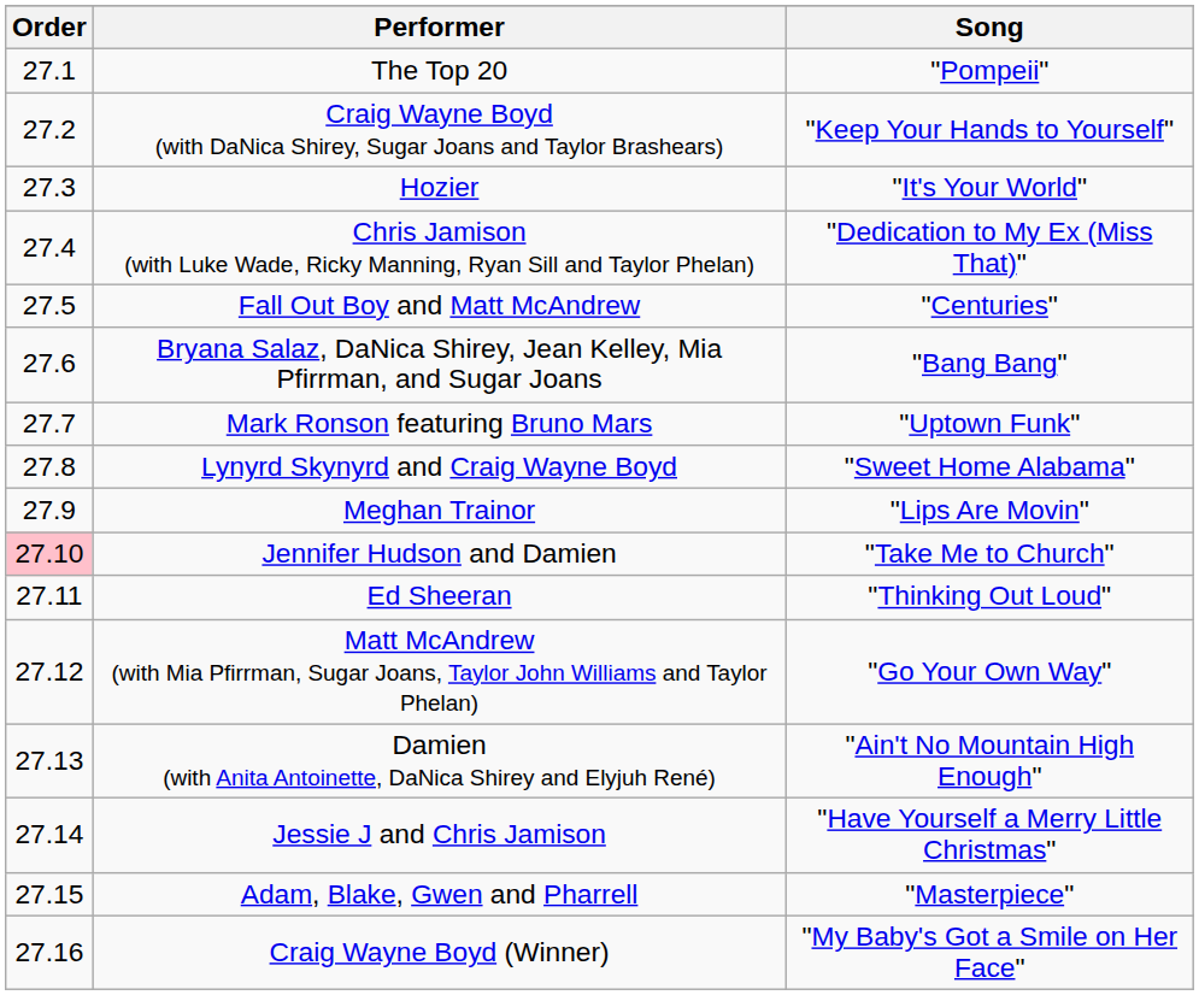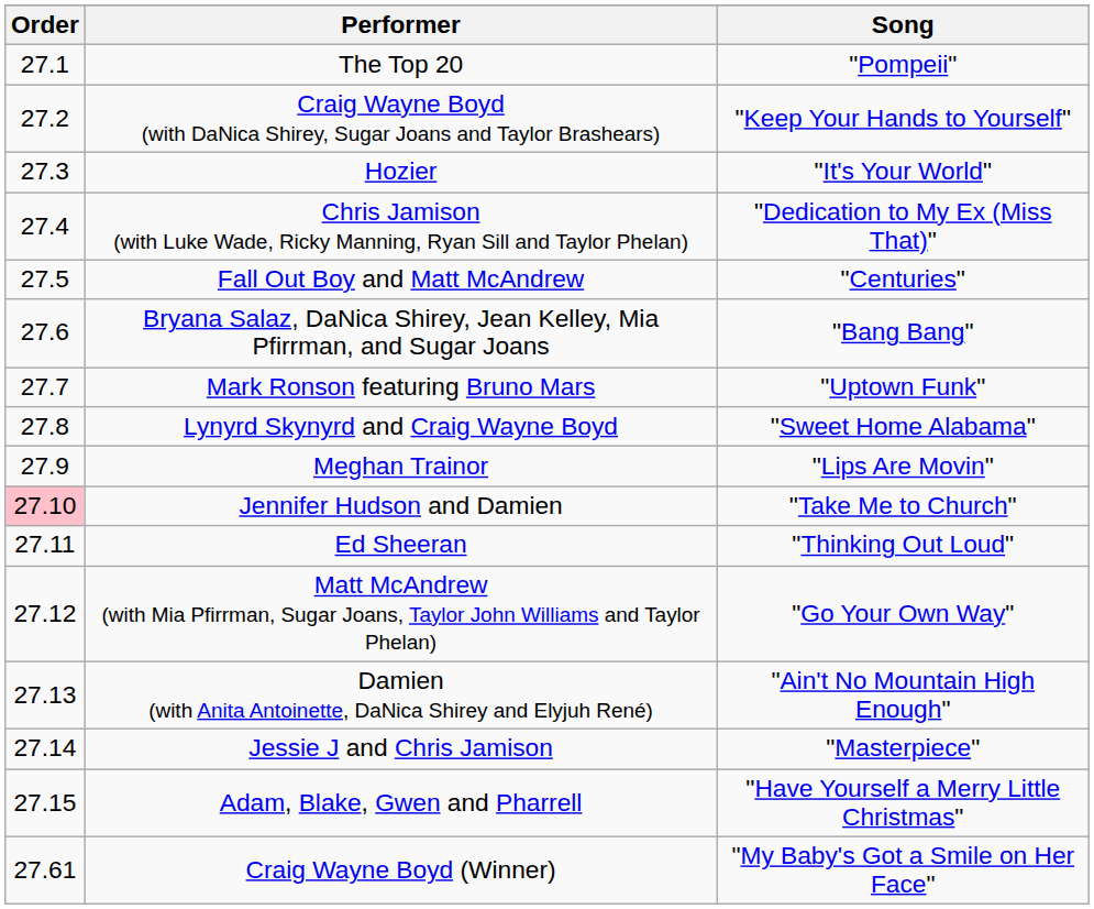 <table class="wikitable" style="text-align:center; width:55%;">
 <tr>
 </tr>
 <tr>
 <th>Order</th>
 <th>Performer</th>
 <th>Song</th>
 </tr>
 <tr>
 <td>27.1</td>
 <td>The Top 20</td>
 <td>"<a href='#'>Pompeii</a>"</td>
 </tr>
 <tr>
 <td>27.2</td>
 <td><a href='#'>Craig Wayne Boyd</a> <br><small>(with DaNica Shirey, Sugar Joans and Taylor Brashears)</small></td>
 <td>"<a href='#'>Keep Your Hands to Yourself</a>"</td>
 </tr>
 <tr>
 <td>27.3</td>
 <td><a href='#'>Hozier</a></td>
 <td>"<a href='#'>It's Your World</a>"</td>
 </tr>
 <tr>
 <td>27.4</td>
 <td><a href='#'>Chris Jamison</a> <br><small>(with Luke Wade, Ricky Manning, Ryan Sill and Taylor Phelan)</small></td>
 <td>"<a href='#'>Dedication to My Ex (Miss That)</a>"</td>
 </tr>
 <tr>
 <td>27.5</td>
 <td><a href='#'>Fall Out Boy</a> and <a href='#'>Matt McAndrew</a></td>
 <td>"<a href='#'>Centuries</a>"</td>
 </tr>
 <tr>
 <td>27.6</td>
 <td><a href='#'>Bryana Salaz</a>, DaNica Shirey, Jean Kelley, Mia Pfirrman, and Sugar Joans</td>
 <td>"<a href='#'>Bang Bang</a>"</td>
 </tr>
 <tr>
 <td>27.7</td>
 <td><a href='#'>Mark Ronson</a> featuring <a href='#'>Bruno Mars</a></td>
 <td>"<a href='#'>Uptown Funk</a>"</td>
 </tr>
 <tr>
 <td>27.8</td>
 <td><a href='#'>Lynyrd Skynyrd</a> and <a href='#'>Craig Wayne Boyd</a></td>
 <td>"<a href='#'>Sweet Home Alabama</a>"</td>
 </tr>
 <tr>
 <td>27.9</td>
 <td><a href='#'>Meghan Trainor</a></td>
 <td>"<a href='#'>Lips Are Movin</a>"</td>
 </tr>
 <tr>
 <td style="background: pink;">27.10</td>
 <td><a href='#'>Jennifer Hudson</a> and Damien</td>
 <td>"<a href='#'>Take Me to Church</a>"</td>
 </tr>
 <tr>
 <td>27.11</td>
 <td><a href='#'>Ed Sheeran</a></td>
 <td>"<a href='#'>Thinking Out Loud</a>"</td>
 </tr>
 <tr>
 <td>27.12</td>
 <td><a href='#'>Matt McAndrew</a>  <br><small>(with Mia Pfirrman, Sugar Joans, <a href='#'>Taylor John Williams</a> and Taylor Phelan)</small></td>
 <td>"<a href='#'>Go Your Own Way</a>"</td>
 </tr>
 <tr>
 <td>27.13</td>
 <td>Damien <br><small>(with <a href='#'>Anita Antoinette</a>, DaNica Shirey and Elyjuh René) </small></td>
 <td>"<a href='#'>Ain't No Mountain High Enough</a>"</td>
 </tr>
 <tr>
 <td>27.14</td>
 <td><a href='#'>Jessie J</a> and <a href='#'>Chris Jamison</a></td>
-<td>"<a href='#'>Have Yourself a Merry Little Christmas</a>"</td>
+<td>"<a href='#'>Masterpiece</a>"</td>
 </tr>
 <tr>
 <td>27.15</td>
 <td><a href='#'>Adam</a>, <a href='#'>Blake</a>, <a href='#'>Gwen</a> and <a href='#'>Pharrell</a></td>
-<td>"<a href='#'>Masterpiece</a>"</td>
+<td>"<a href='#'>Have Yourself a Merry Little Christmas</a>"</td>
 </tr>
 <tr>
-<td>27.16</td>
+<td>27.61</td>
 <td><a href='#'>Craig Wayne Boyd</a> (Winner)</td>
 <td>"<a href='#'>My Baby's Got a Smile on Her Face</a>"</td>
 </tr>
 </table>
